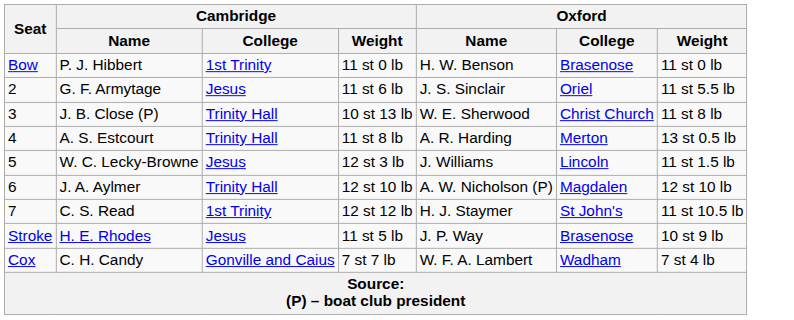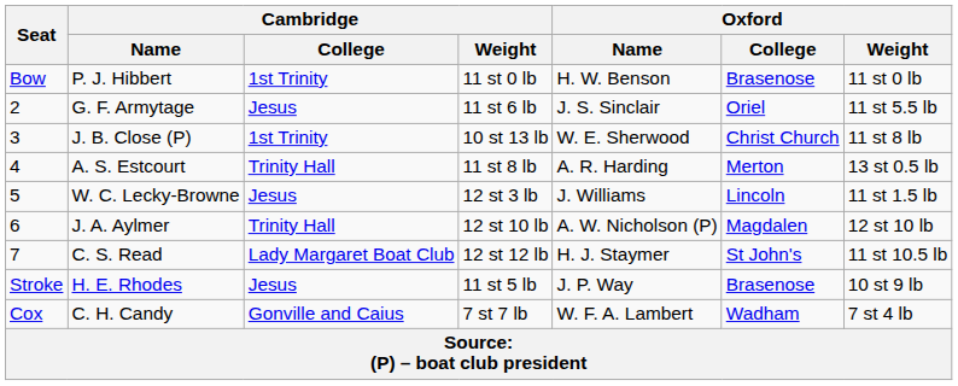 <table class=wikitable>
 <tr>
 <th rowspan="2">Seat</th>
 <th colspan="3">Cambridge <br> </th>
 <th colspan="3">Oxford <br> </th>
 </tr>
 <tr>
 <th>Name</th>
 <th>College</th>
 <th>Weight</th>
 <th>Name</th>
 <th>College</th>
 <th>Weight</th>
 </tr>
 <tr>
 <td><a href='#'>Bow</a></td>
 <td>P. J. Hibbert</td>
 <td><a href='#'>1st Trinity</a></td>
 <td>11 st 0 lb</td>
 <td>H. W. Benson</td>
 <td><a href='#'>Brasenose</a></td>
 <td>11 st 0 lb</td>
 </tr>
 <tr>
 <td>2</td>
 <td>G. F. Armytage</td>
 <td><a href='#'>Jesus</a></td>
 <td>11 st 6 lb</td>
 <td>J. S. Sinclair</td>
 <td><a href='#'>Oriel</a></td>
 <td>11 st 5.5 lb</td>
 </tr>
 <tr>
 <td>3</td>
 <td>J. B. Close (P)</td>
-<td><a href='#'>Trinity Hall</a></td>
+<td><a href='#'>1st Trinity</a></td>
 <td>10 st 13 lb</td>
 <td>W. E. Sherwood</td>
 <td><a href='#'>Christ Church</a></td>
 <td>11 st 8 lb</td>
 </tr>
 <tr>
 <td>4</td>
 <td>A. S. Estcourt</td>
 <td><a href='#'>Trinity Hall</a></td>
 <td>11 st 8 lb</td>
 <td>A. R. Harding</td>
 <td><a href='#'>Merton</a></td>
 <td>13 st 0.5 lb</td>
 </tr>
 <tr>
 <td>5</td>
 <td>W. C. Lecky-Browne</td>
 <td><a href='#'>Jesus</a></td>
 <td>12 st 3 lb</td>
 <td>J. Williams</td>
 <td><a href='#'>Lincoln</a></td>
 <td>11 st 1.5 lb</td>
 </tr>
 <tr>
 <td>6</td>
 <td>J. A. Aylmer</td>
 <td><a href='#'>Trinity Hall</a></td>
 <td>12 st 10 lb</td>
 <td>A. W. Nicholson (P)</td>
 <td><a href='#'>Magdalen</a></td>
 <td>12 st 10 lb</td>
 </tr>
 <tr>
 <td>7</td>
 <td>C. S. Read</td>
-<td><a href='#'>1st Trinity</a></td>
+<td><a href='#'>Lady Margaret Boat Club</a></td>
 <td>12 st 12 lb</td>
 <td>H. J. Staymer</td>
 <td><a href='#'>St John's</a></td>
 <td>11 st 10.5 lb</td>
 </tr>
 <tr>
 <td><a href='#'>Stroke</a></td>
 <td><a href='#'>H. E. Rhodes</a></td>
 <td><a href='#'>Jesus</a></td>
 <td>11 st 5 lb</td>
 <td>J. P. Way</td>
 <td><a href='#'>Brasenose</a></td>
 <td>10 st 9 lb</td>
 </tr>
 <tr>
 <td><a href='#'>Cox</a></td>
 <td>C. H. Candy</td>
 <td><a href='#'>Gonville and Caius</a></td>
 <td>7 st 7 lb</td>
 <td>W. F. A. Lambert</td>
 <td><a href='#'>Wadham</a></td>
 <td>7 st 4 lb</td>
 </tr>
 <tr>
 <th colspan="7">Source:<br>(P) – boat club president</th>
 </tr>
 </table>
